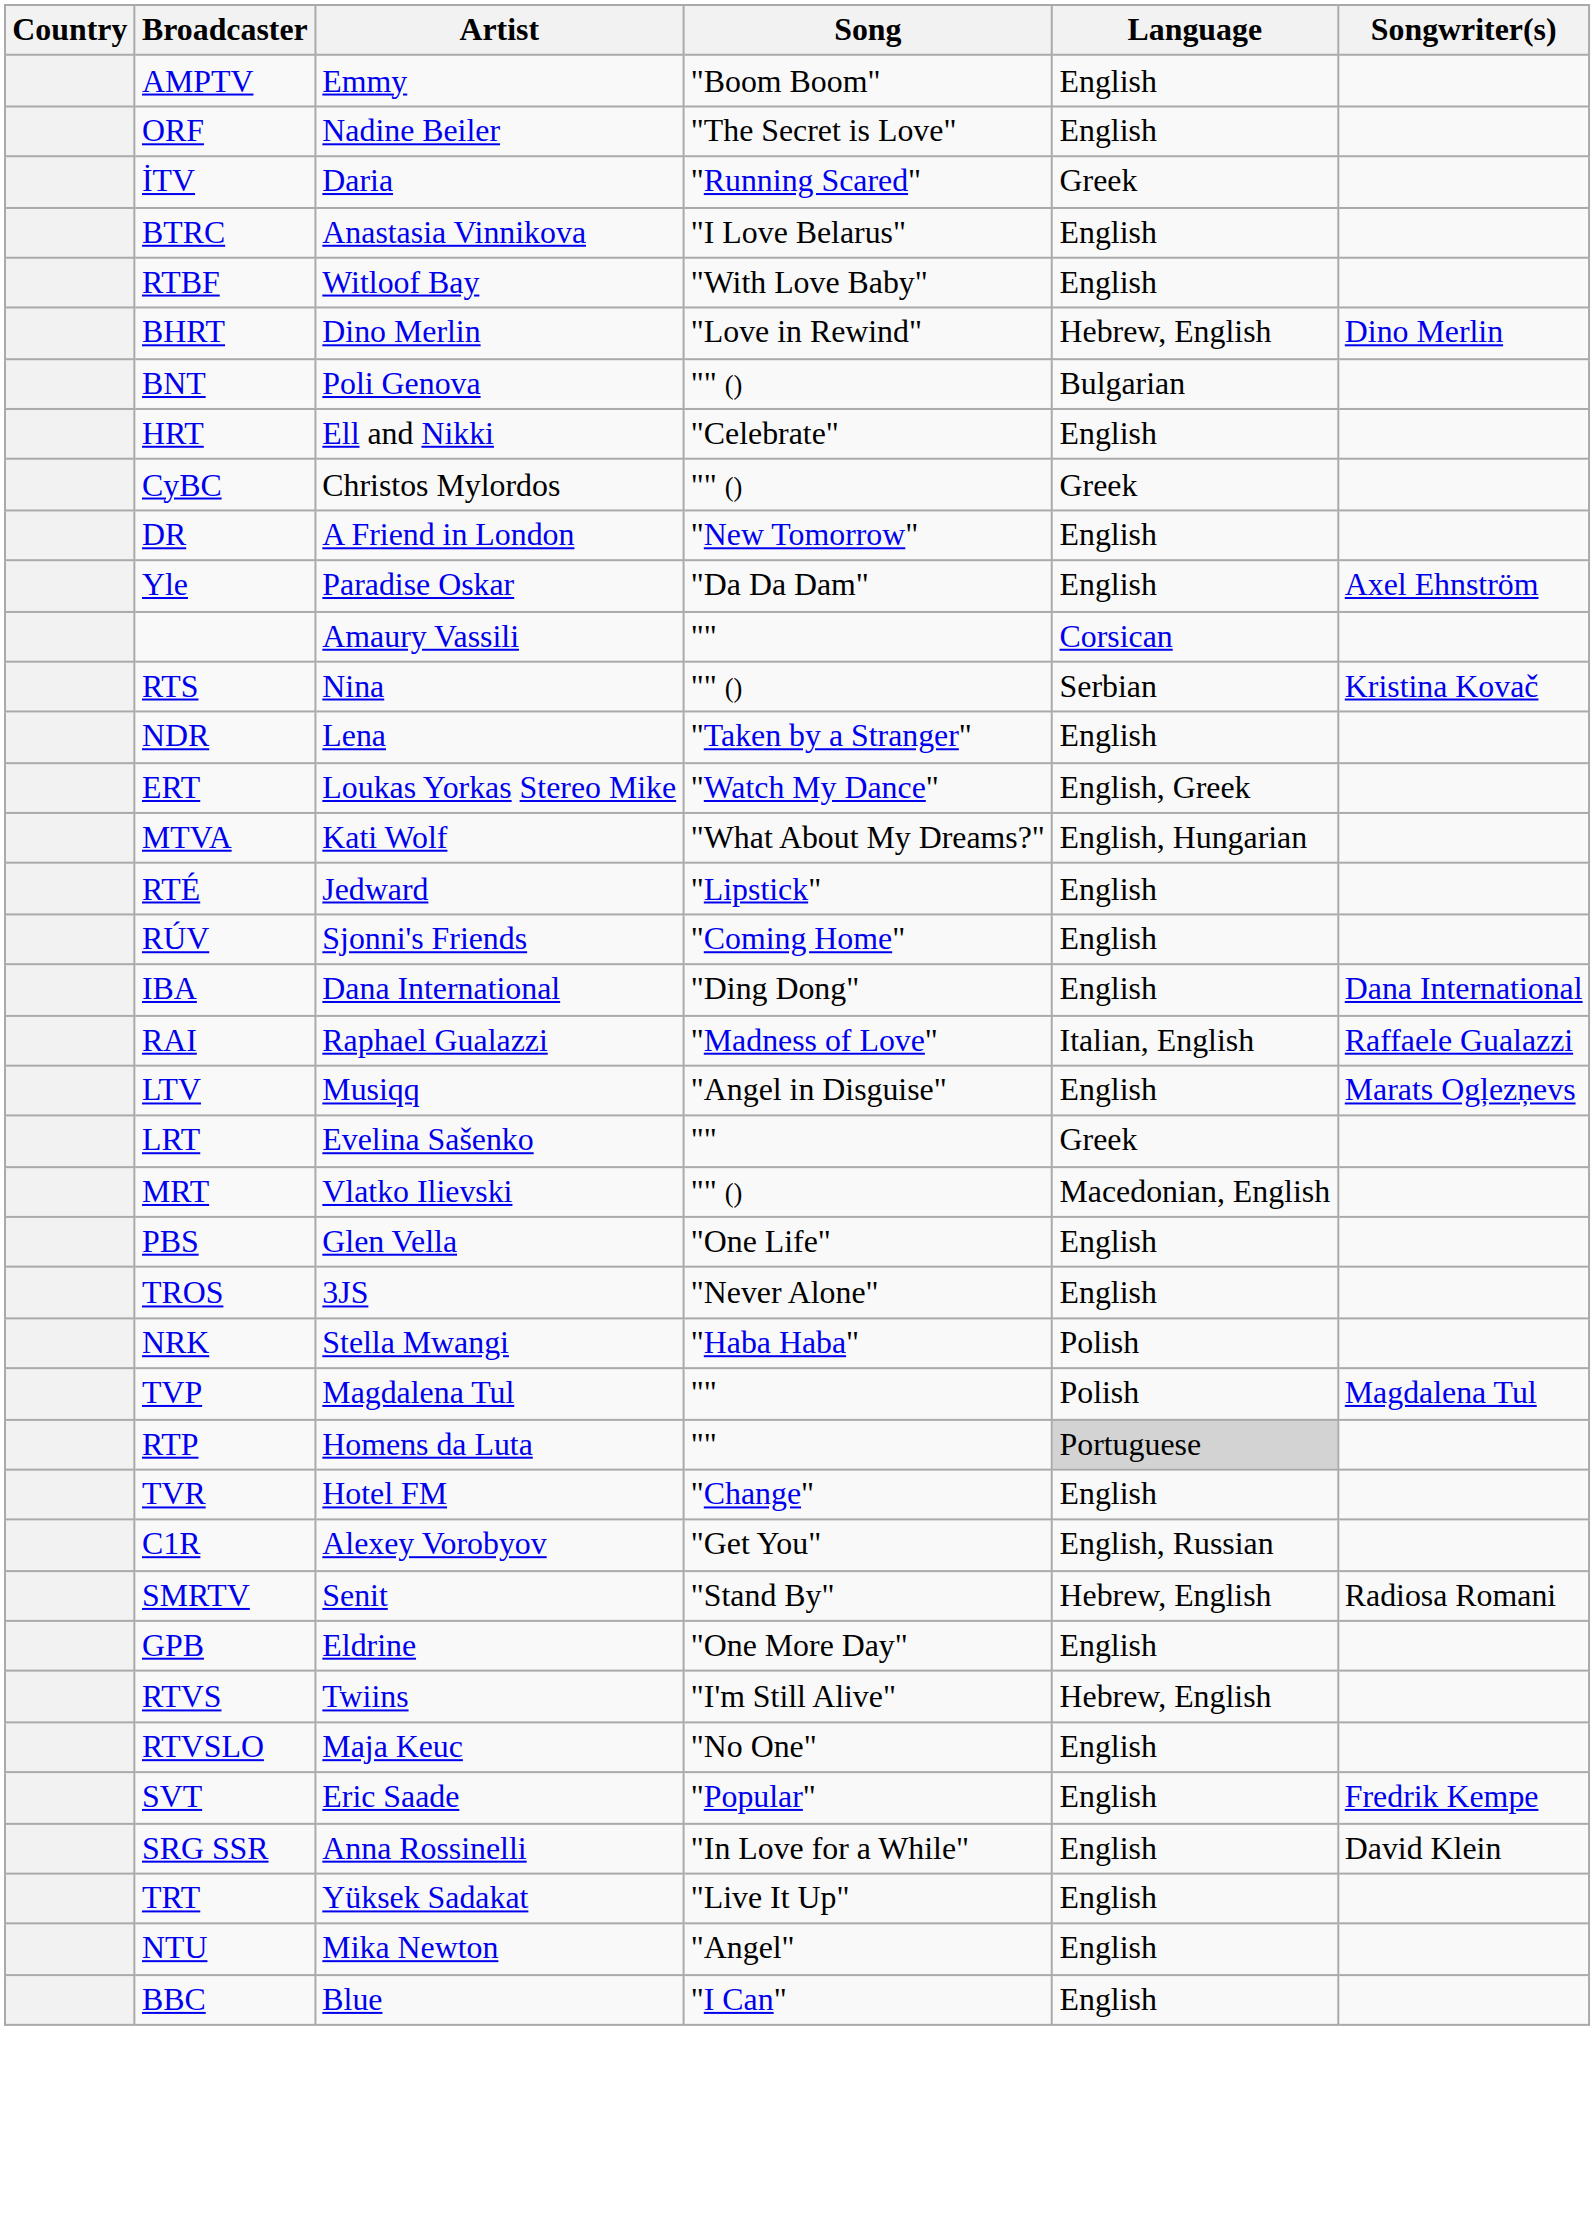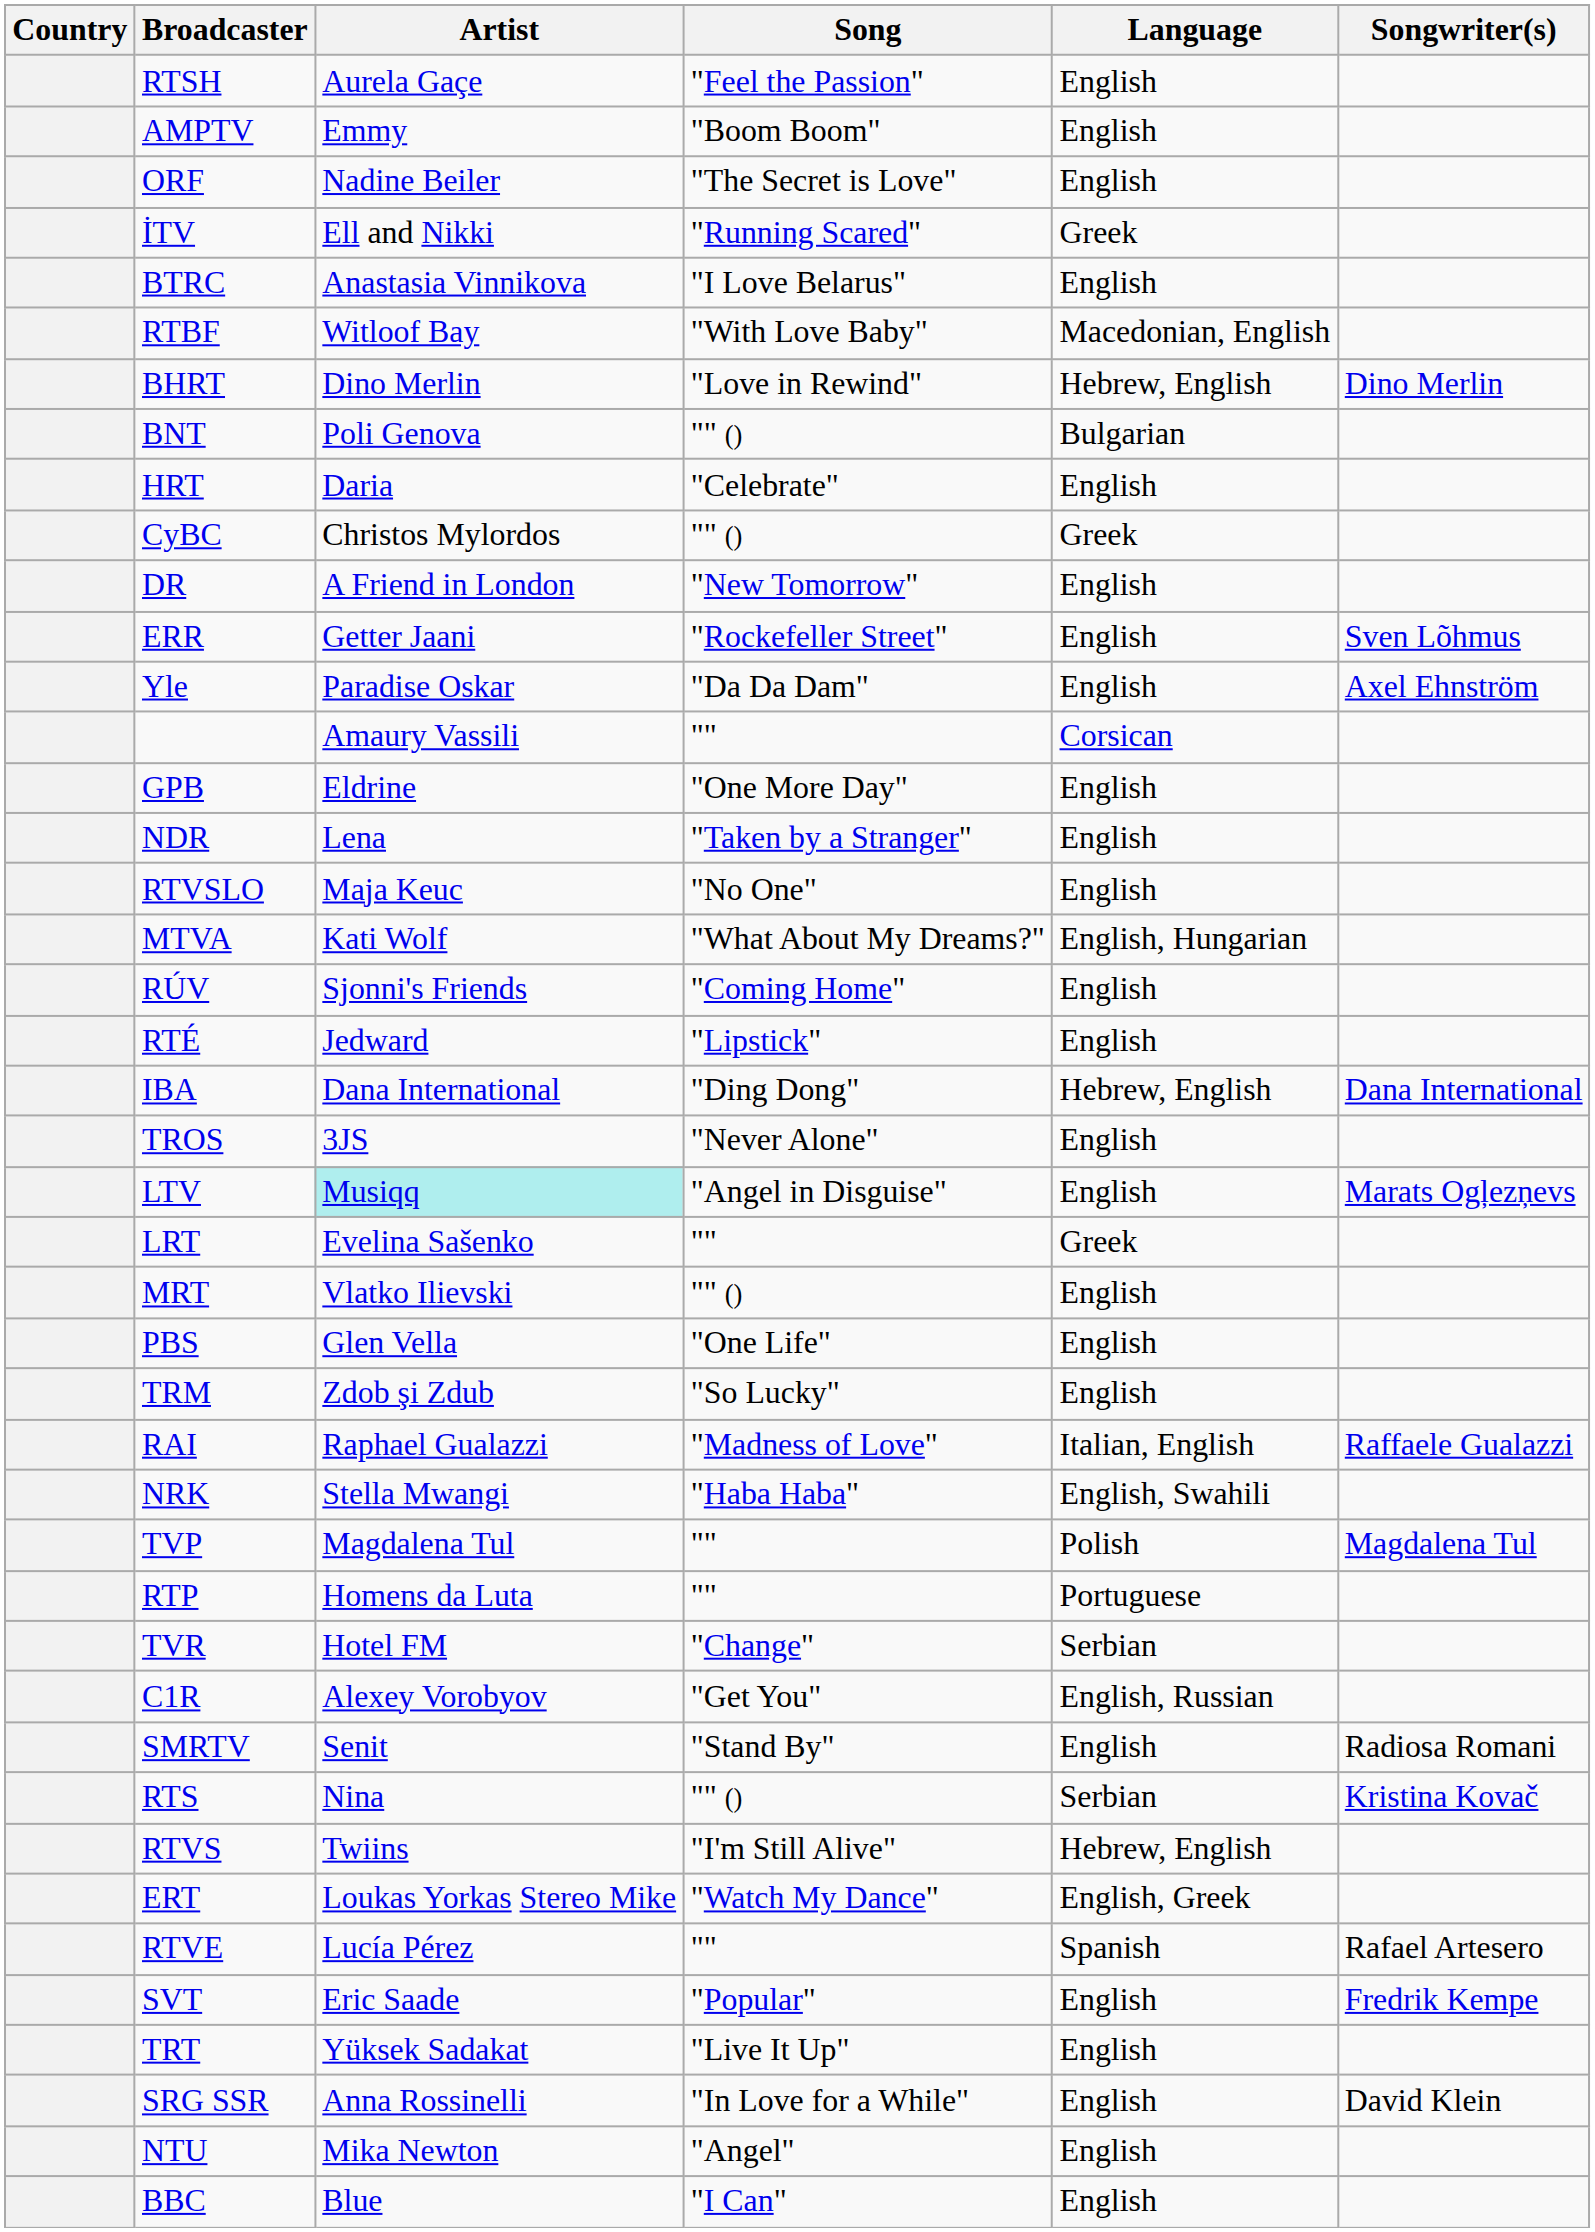 <table class="wikitable plainrowheaders">
 <tr>
 </tr>
 <tr>
 <th scope="col">Country</th>
 <th scope="col">Broadcaster</th>
 <th scope="col">Artist</th>
 <th scope="col">Song</th>
 <th scope="col">Language</th>
 <th scope="col">Songwriter(s)</th>
+</tr>
+<tr>
+<th scope="row"></th>
+<td><a href='#'>RTSH</a></td>
+<td><a href='#'>Aurela Gaçe</a></td>
+<td>"<a href='#'>Feel the Passion</a>"</td>
+<td>English</td>
+<td></td>
 </tr>
 <tr>
 <th scope="row"></th>
 <td><a href='#'>AMPTV</a></td>
 <td><a href='#'>Emmy</a></td>
 <td>"Boom Boom"</td>
 <td>English</td>
 <td></td>
 </tr>
 <tr>
 <th scope="row"></th>
 <td><a href='#'>ORF</a></td>
 <td><a href='#'>Nadine Beiler</a></td>
 <td>"The Secret is Love"</td>
 <td>English</td>
 <td></td>
 </tr>
 <tr>
 <th scope="row"></th>
 <td><a href='#'>İTV</a></td>
-<td><a href='#'>Daria</a></td>
+<td><a href='#'>Ell</a> and <a href='#'>Nikki</a></td>
 <td>"<a href='#'>Running Scared</a>"</td>
 <td>Greek</td>
 <td></td>
 </tr>
 <tr>
 <th scope="row"></th>
 <td><a href='#'>BTRC</a></td>
 <td><a href='#'>Anastasia Vinnikova</a></td>
 <td>"I Love Belarus"</td>
 <td>English</td>
 <td></td>
 </tr>
 <tr>
 <th scope="row"></th>
 <td><a href='#'>RTBF</a></td>
 <td><a href='#'>Witloof Bay</a></td>
 <td>"With Love Baby"</td>
-<td>English</td>
+<td>Macedonian, English</td>
 <td></td>
 </tr>
 <tr>
 <th scope="row"></th>
 <td><a href='#'>BHRT</a></td>
 <td><a href='#'>Dino Merlin</a></td>
 <td>"Love in Rewind"</td>
 <td>Hebrew, English</td>
 <td><a href='#'>Dino Merlin</a></td>
 </tr>
 <tr>
 <th scope="row"></th>
 <td><a href='#'>BNT</a></td>
 <td><a href='#'>Poli Genova</a></td>
 <td>"" <small>()</small></td>
 <td>Bulgarian</td>
 <td></td>
 </tr>
 <tr>
 <th scope="row"></th>
 <td><a href='#'>HRT</a></td>
-<td><a href='#'>Ell</a> and <a href='#'>Nikki</a></td>
+<td><a href='#'>Daria</a></td>
 <td>"Celebrate"</td>
 <td>English</td>
 <td></td>
 </tr>
 <tr>
 <th scope="row"></th>
 <td><a href='#'>CyBC</a></td>
 <td>Christos Mylordos</td>
 <td>"" <small>()</small></td>
 <td>Greek</td>
 <td></td>
 </tr>
 <tr>
 <th scope="row"></th>
 <td><a href='#'>DR</a></td>
 <td><a href='#'>A Friend in London</a></td>
 <td>"<a href='#'>New Tomorrow</a>"</td>
 <td>English</td>
 <td></td>
 </tr>
 <tr>
 <th scope="row"></th>
+<td><a href='#'>ERR</a></td>
+<td><a href='#'>Getter Jaani</a></td>
+<td>"<a href='#'>Rockefeller Street</a>"</td>
+<td>English</td>
+<td><a href='#'>Sven Lõhmus</a></td>
+</tr>
+<tr>
+<th scope="row"></th>
 <td><a href='#'>Yle</a></td>
 <td><a href='#'>Paradise Oskar</a></td>
 <td>"Da Da Dam"</td>
 <td>English</td>
 <td><a href='#'>Axel Ehnström</a></td>
 </tr>
 <tr>
 <th scope="row"></th>
 <td></td>
 <td><a href='#'>Amaury Vassili</a></td>
 <td>""</td>
 <td><a href='#'>Corsican</a></td>
 <td></td>
 </tr>
 <tr>
 <th scope="row"></th>
-<td><a href='#'>RTS</a></td>
-<td><a href='#'>Nina</a></td>
-<td>"" <small>()</small></td>
-<td>Serbian</td>
-<td><a href='#'>Kristina Kovač</a></td>
+<td><a href='#'>GPB</a></td>
+<td><a href='#'>Eldrine</a></td>
+<td>"One More Day"</td>
+<td>English</td>
+<td></td>
 </tr>
 <tr>
 <th scope="row"></th>
 <td><a href='#'>NDR</a></td>
 <td><a href='#'>Lena</a></td>
 <td>"<a href='#'>Taken by a Stranger</a>"</td>
 <td>English</td>
 <td></td>
 </tr>
 <tr>
 <th scope="row"></th>
-<td><a href='#'>ERT</a></td>
-<td><a href='#'>Loukas Yorkas</a>  <a href='#'>Stereo Mike</a></td>
-<td>"<a href='#'>Watch My Dance</a>"</td>
-<td>English, Greek</td>
+<td><a href='#'>RTVSLO</a></td>
+<td><a href='#'>Maja Keuc</a></td>
+<td>"No One"</td>
+<td>English</td>
 <td></td>
 </tr>
 <tr>
 <th scope="row"></th>
 <td><a href='#'>MTVA</a></td>
 <td><a href='#'>Kati Wolf</a></td>
 <td>"What About My Dreams?"</td>
 <td>English, Hungarian</td>
 <td></td>
 </tr>
 <tr>
 <th scope="row"></th>
+<td><a href='#'>RÚV</a></td>
+<td><a href='#'>Sjonni's Friends</a></td>
+<td>"<a href='#'>Coming Home</a>"</td>
+<td>English</td>
+<td></td>
+</tr>
+<tr>
+<th scope="row"></th>
 <td><a href='#'>RTÉ</a></td>
 <td><a href='#'>Jedward</a></td>
 <td>"<a href='#'>Lipstick</a>"</td>
 <td>English</td>
 <td></td>
 </tr>
 <tr>
 <th scope="row"></th>
-<td><a href='#'>RÚV</a></td>
-<td><a href='#'>Sjonni's Friends</a></td>
-<td>"<a href='#'>Coming Home</a>"</td>
+<td><a href='#'>IBA</a></td>
+<td><a href='#'>Dana International</a></td>
+<td>"Ding Dong"</td>
+<td>Hebrew, English</td>
+<td><a href='#'>Dana International</a></td>
+</tr>
+<tr>
+<th scope="row"></th>
+<td><a href='#'>TROS</a></td>
+<td><a href='#'>3JS</a></td>
+<td>"Never Alone"</td>
 <td>English</td>
 <td></td>
 </tr>
 <tr>
 <th scope="row"></th>
-<td><a href='#'>IBA</a></td>
-<td><a href='#'>Dana International</a></td>
-<td>"Ding Dong"</td>
-<td>English</td>
-<td><a href='#'>Dana International</a></td>
-</tr>
-<tr>
-<th scope="row"></th>
-<td><a href='#'>RAI</a></td>
-<td><a href='#'>Raphael Gualazzi</a></td>
-<td>"<a href='#'>Madness of Love</a>"</td>
-<td>Italian, English</td>
-<td><a href='#'>Raffaele Gualazzi</a></td>
-</tr>
-<tr>
-<th scope="row"></th>
 <td><a href='#'>LTV</a></td>
-<td><a href='#'>Musiqq</a></td>
+<td style="background: paleturquoise;"><a href='#'>Musiqq</a></td>
 <td>"Angel in Disguise"</td>
 <td>English</td>
 <td><a href='#'>Marats Ogļezņevs</a></td>
 </tr>
 <tr>
 <th scope="row"></th>
 <td><a href='#'>LRT</a></td>
 <td><a href='#'>Evelina Sašenko</a></td>
 <td>""</td>
 <td>Greek</td>
 <td></td>
 </tr>
 <tr>
 <th scope="row"></th>
 <td><a href='#'>MRT</a></td>
 <td><a href='#'>Vlatko Ilievski</a></td>
 <td>"" <small>()</small></td>
-<td>Macedonian, English</td>
+<td>English</td>
 <td></td>
 </tr>
 <tr>
 <th scope="row"></th>
 <td><a href='#'>PBS</a></td>
 <td><a href='#'>Glen Vella</a></td>
 <td>"One Life"</td>
 <td>English</td>
 <td></td>
 </tr>
 <tr>
 <th scope="row"></th>
-<td><a href='#'>TROS</a></td>
-<td><a href='#'>3JS</a></td>
-<td>"Never Alone"</td>
+<td><a href='#'>TRM</a></td>
+<td><a href='#'>Zdob şi Zdub</a></td>
+<td>"So Lucky"</td>
 <td>English</td>
 <td></td>
+</tr>
+<tr>
+<th scope="row"></th>
+<td><a href='#'>RAI</a></td>
+<td><a href='#'>Raphael Gualazzi</a></td>
+<td>"<a href='#'>Madness of Love</a>"</td>
+<td>Italian, English</td>
+<td><a href='#'>Raffaele Gualazzi</a></td>
 </tr>
 <tr>
 <th scope="row"></th>
 <td><a href='#'>NRK</a></td>
 <td><a href='#'>Stella Mwangi</a></td>
 <td>"<a href='#'>Haba Haba</a>"</td>
-<td>Polish</td>
+<td>English, Swahili</td>
 <td></td>
 </tr>
 <tr>
 <th scope="row"></th>
 <td><a href='#'>TVP</a></td>
 <td><a href='#'>Magdalena Tul</a></td>
 <td>""</td>
 <td>Polish</td>
 <td><a href='#'>Magdalena Tul</a></td>
 </tr>
 <tr>
 <th scope="row"></th>
 <td><a href='#'>RTP</a></td>
 <td><a href='#'>Homens da Luta</a></td>
 <td>""</td>
-<td style="background: lightgrey;">Portuguese</td>
+<td>Portuguese</td>
 <td></td>
 </tr>
 <tr>
 <th scope="row"></th>
 <td><a href='#'>TVR</a></td>
 <td><a href='#'>Hotel FM</a></td>
 <td>"<a href='#'>Change</a>"</td>
-<td>English</td>
+<td>Serbian</td>
 <td></td>
 </tr>
 <tr>
 <th scope="row"></th>
 <td><a href='#'>C1R</a></td>
 <td><a href='#'>Alexey Vorobyov</a></td>
 <td>"Get You"</td>
 <td>English, Russian</td>
 <td></td>
 </tr>
 <tr>
 <th scope="row"></th>
 <td><a href='#'>SMRTV</a></td>
 <td><a href='#'>Senit</a></td>
 <td>"Stand By"</td>
-<td>Hebrew, English</td>
+<td>English</td>
 <td>Radiosa Romani</td>
 </tr>
 <tr>
 <th scope="row"></th>
-<td><a href='#'>GPB</a></td>
-<td><a href='#'>Eldrine</a></td>
-<td>"One More Day"</td>
-<td>English</td>
-<td></td>
+<td><a href='#'>RTS</a></td>
+<td><a href='#'>Nina</a></td>
+<td>"" <small>()</small></td>
+<td>Serbian</td>
+<td><a href='#'>Kristina Kovač</a></td>
 </tr>
 <tr>
 <th scope="row"></th>
 <td><a href='#'>RTVS</a></td>
 <td><a href='#'>Twiins</a></td>
 <td>"I'm Still Alive"</td>
 <td>Hebrew, English</td>
 <td></td>
 </tr>
 <tr>
 <th scope="row"></th>
-<td><a href='#'>RTVSLO</a></td>
-<td><a href='#'>Maja Keuc</a></td>
-<td>"No One"</td>
-<td>English</td>
+<td><a href='#'>ERT</a></td>
+<td><a href='#'>Loukas Yorkas</a>  <a href='#'>Stereo Mike</a></td>
+<td>"<a href='#'>Watch My Dance</a>"</td>
+<td>English, Greek</td>
 <td></td>
+</tr>
+<tr>
+<th scope="row"></th>
+<td><a href='#'>RTVE</a></td>
+<td><a href='#'>Lucía Pérez</a></td>
+<td>""</td>
+<td>Spanish</td>
+<td>Rafael Artesero</td>
 </tr>
 <tr>
 <th scope="row"></th>
 <td><a href='#'>SVT</a></td>
 <td><a href='#'>Eric Saade</a></td>
 <td>"<a href='#'>Popular</a>"</td>
 <td>English</td>
 <td><a href='#'>Fredrik Kempe</a></td>
 </tr>
 <tr>
 <th scope="row"></th>
+<td><a href='#'>TRT</a></td>
+<td><a href='#'>Yüksek Sadakat</a></td>
+<td>"Live It Up"</td>
+<td>English</td>
+<td></td>
+</tr>
+<tr>
+<th scope="row"></th>
 <td><a href='#'>SRG SSR</a></td>
 <td><a href='#'>Anna Rossinelli</a></td>
 <td>"In Love for a While"</td>
 <td>English</td>
 <td>David Klein</td>
-</tr>
-<tr>
-<th scope="row"></th>
-<td><a href='#'>TRT</a></td>
-<td><a href='#'>Yüksek Sadakat</a></td>
-<td>"Live It Up"</td>
-<td>English</td>
-<td></td>
 </tr>
 <tr>
 <th scope="row"></th>
 <td><a href='#'>NTU</a></td>
 <td><a href='#'>Mika Newton</a></td>
 <td>"Angel"</td>
 <td>English</td>
 <td></td>
 </tr>
 <tr>
 <th scope="row"></th>
 <td><a href='#'>BBC</a></td>
 <td><a href='#'>Blue</a></td>
 <td>"<a href='#'>I Can</a>"</td>
 <td>English</td>
 <td></td>
 </tr>
 </table>
